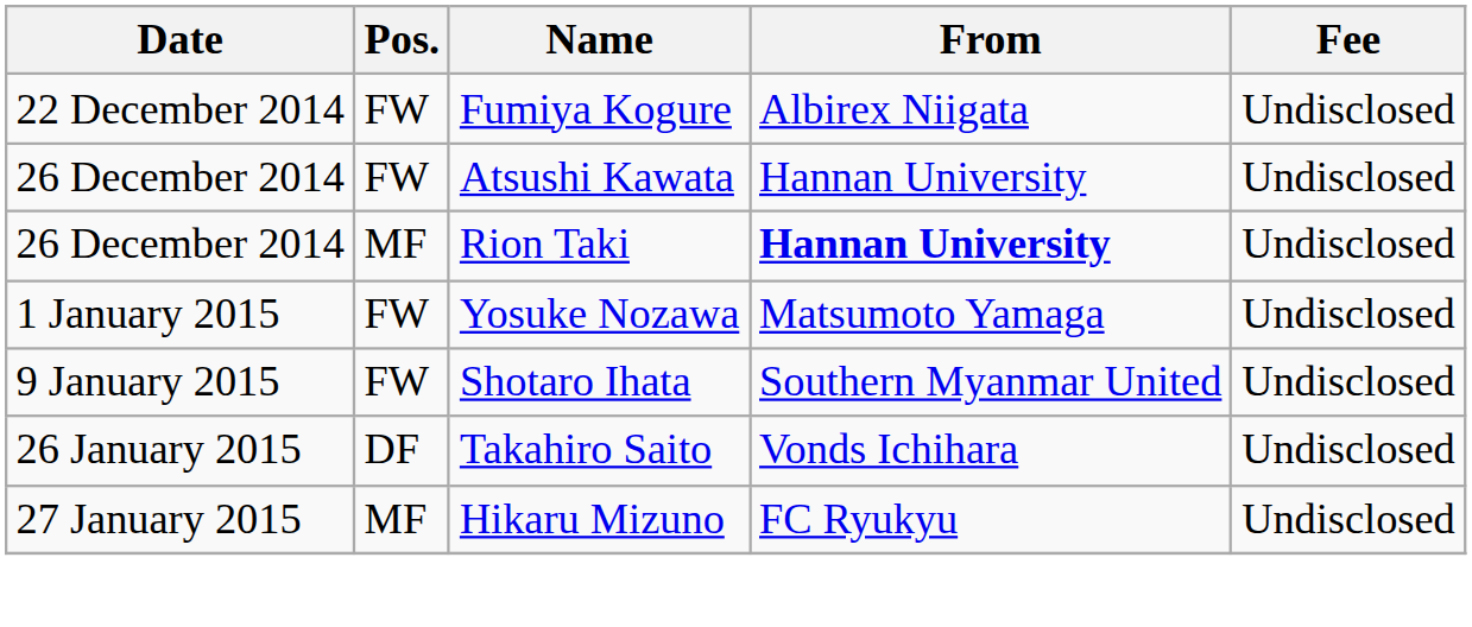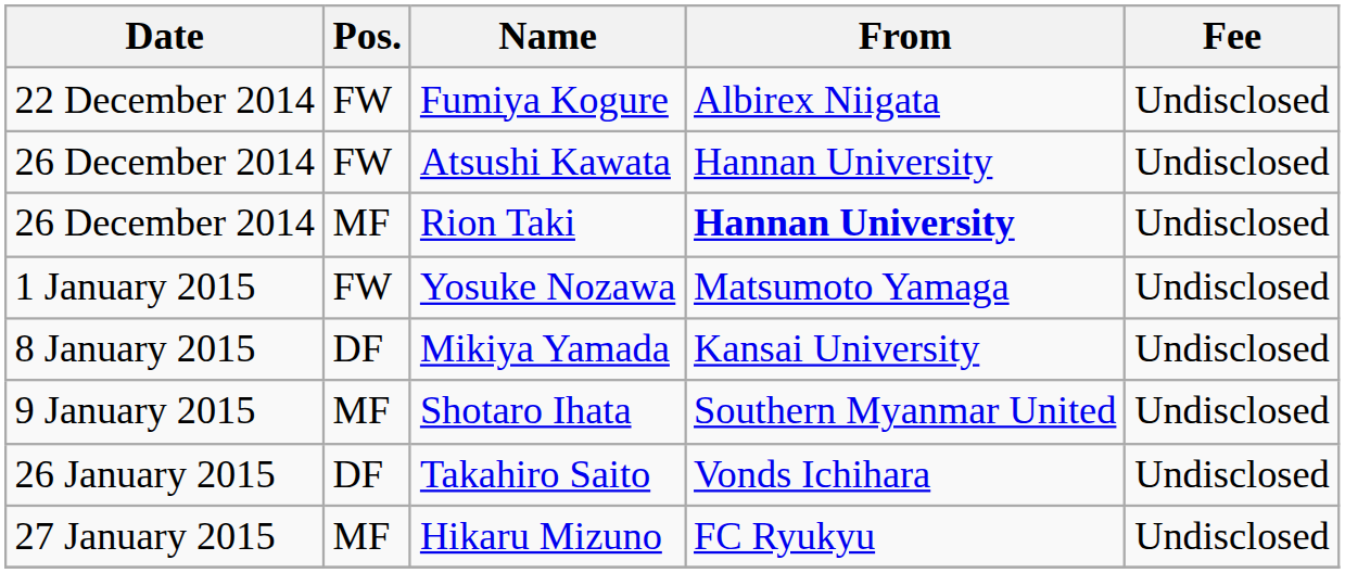 <table class="wikitable">
 <tr>
 <th>Date</th>
 <th>Pos.</th>
 <th>Name</th>
 <th>From</th>
 <th>Fee</th>
 </tr>
 <tr>
 <td>22 December 2014</td>
 <td>FW</td>
 <td> <a href='#'>Fumiya Kogure</a></td>
 <td> <a href='#'>Albirex Niigata</a></td>
 <td>Undisclosed</td>
 </tr>
 <tr>
 <td>26 December 2014</td>
 <td>FW</td>
 <td> <a href='#'>Atsushi Kawata</a></td>
 <td> <a href='#'>Hannan University</a></td>
 <td>Undisclosed</td>
 </tr>
 <tr>
 <td>26 December 2014</td>
 <td>MF</td>
 <td> <a href='#'>Rion Taki</a></td>
 <td><strong> <a href='#'>Hannan University</a></strong></td>
 <td>Undisclosed</td>
 </tr>
 <tr>
 <td>1 January 2015</td>
 <td>FW</td>
 <td> <a href='#'>Yosuke Nozawa</a></td>
 <td> <a href='#'>Matsumoto Yamaga</a></td>
 <td>Undisclosed</td>
 </tr>
 <tr>
+<td>8 January 2015</td>
+<td>DF</td>
+<td> <a href='#'>Mikiya Yamada</a></td>
+<td> <a href='#'>Kansai University</a></td>
+<td>Undisclosed</td>
+</tr>
+<tr>
 <td>9 January 2015</td>
-<td>FW</td>
+<td>MF</td>
 <td> <a href='#'>Shotaro Ihata</a></td>
 <td> <a href='#'>Southern Myanmar United</a></td>
 <td>Undisclosed</td>
 </tr>
 <tr>
 <td>26 January 2015</td>
 <td>DF</td>
 <td> <a href='#'>Takahiro Saito</a></td>
 <td> <a href='#'>Vonds Ichihara</a></td>
 <td>Undisclosed</td>
 </tr>
 <tr>
 <td>27 January 2015</td>
 <td>MF</td>
 <td> <a href='#'>Hikaru Mizuno</a></td>
 <td> <a href='#'>FC Ryukyu</a></td>
 <td>Undisclosed</td>
 </tr>
 <tr>
 </tr>
 </table>
